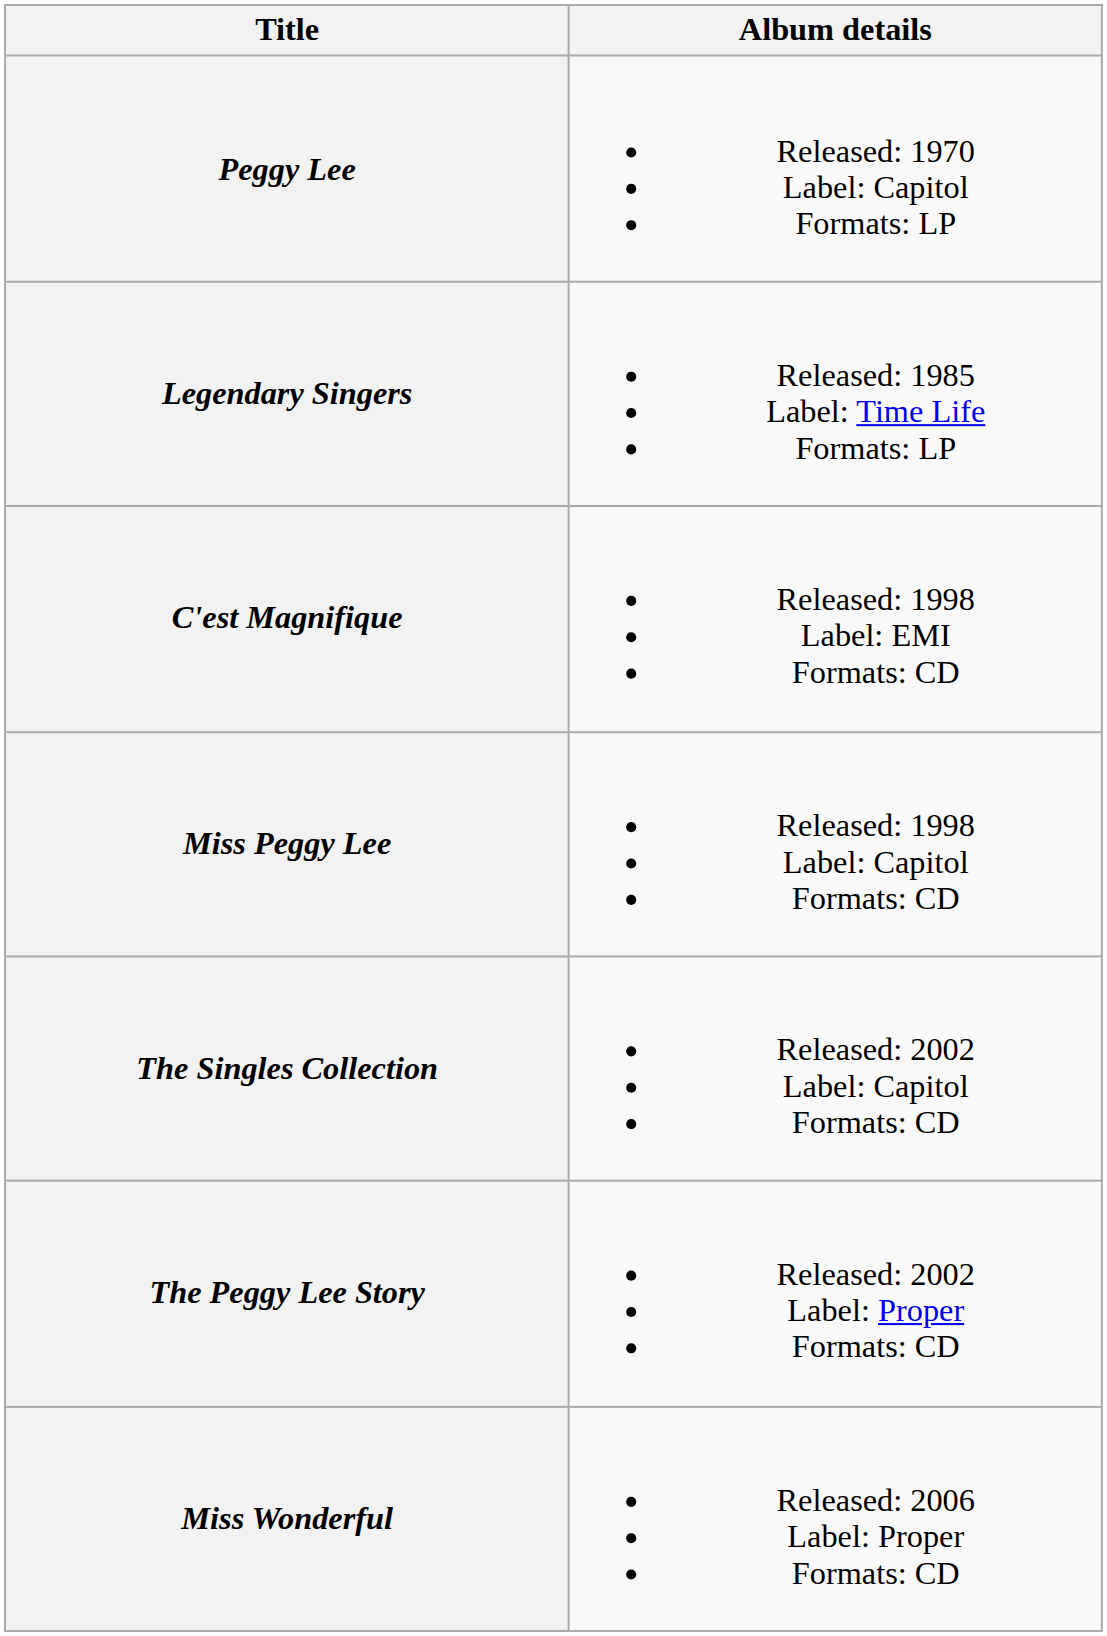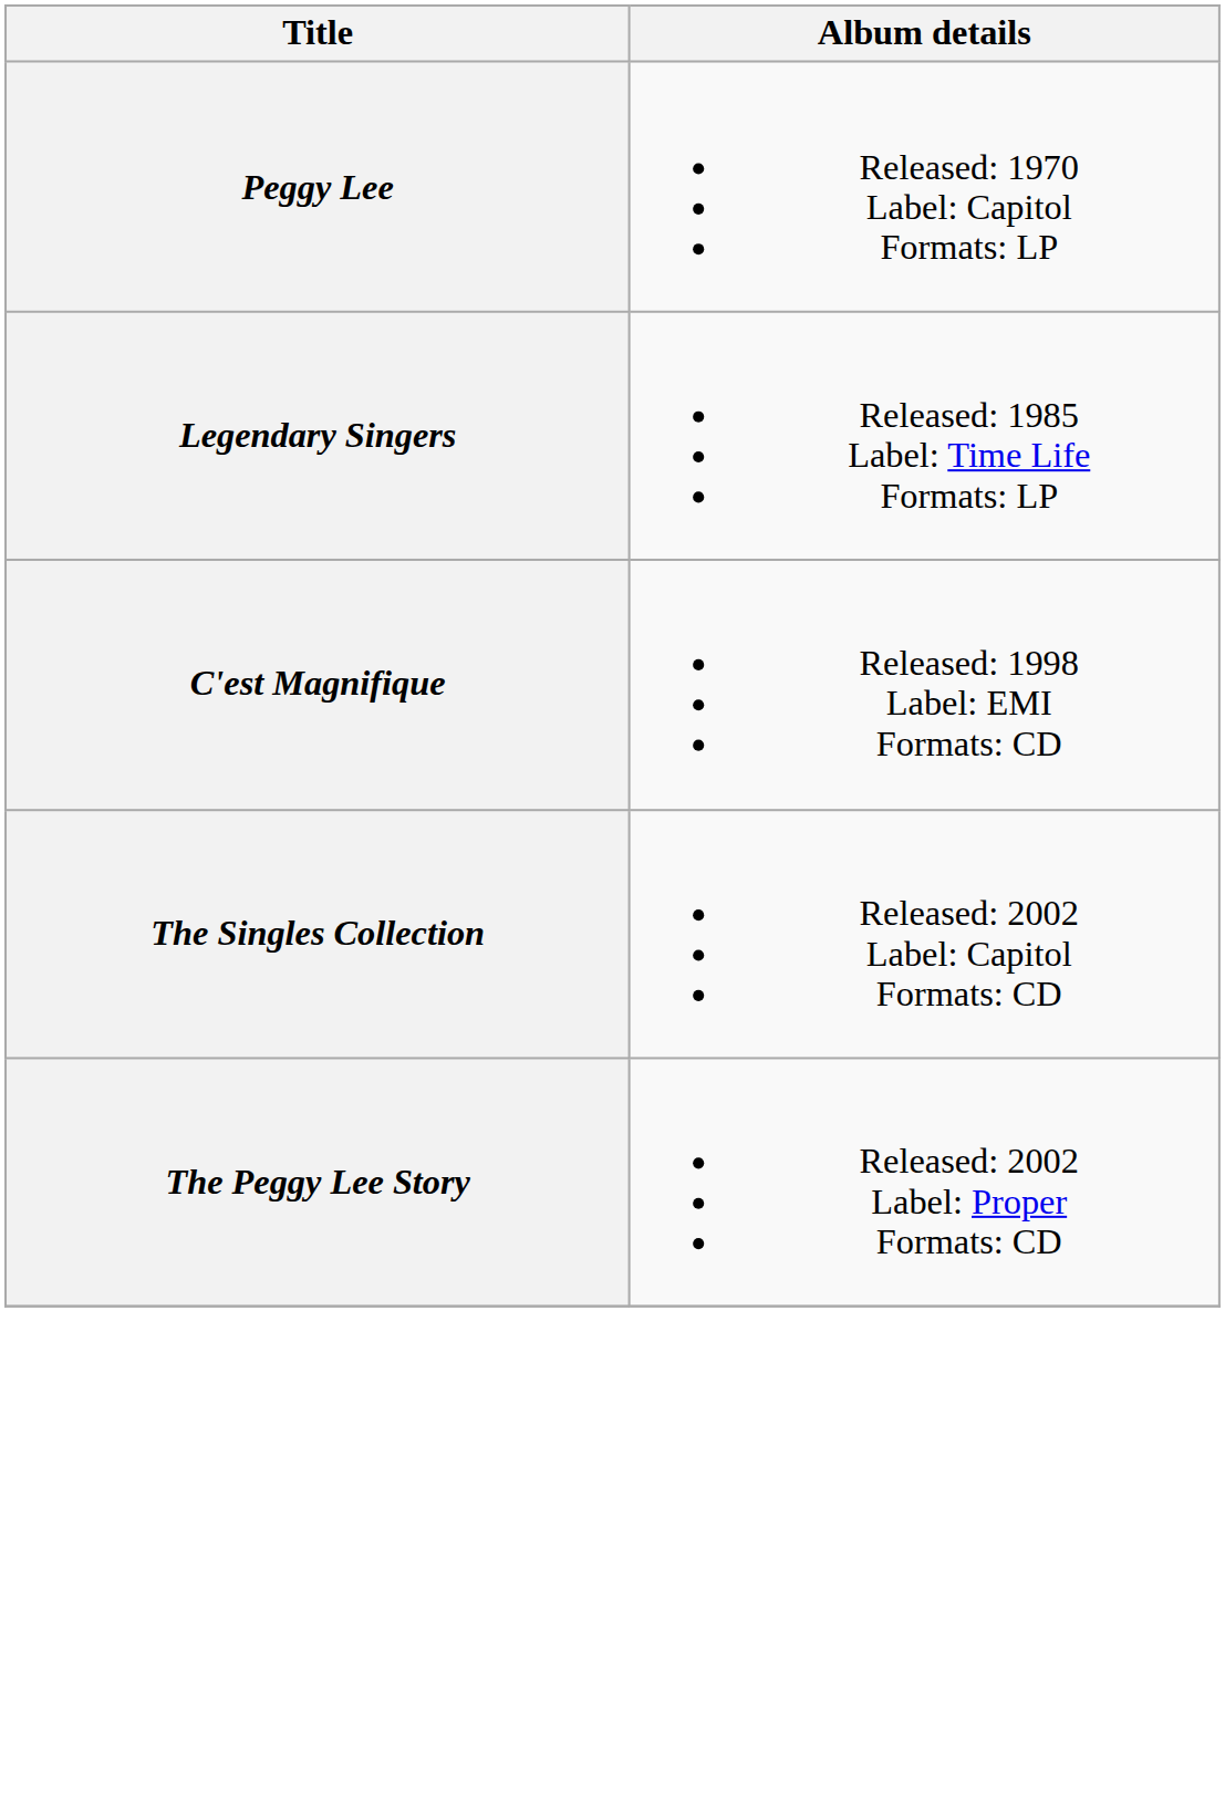 <table class="wikitable plainrowheaders" style="text-align:center;">
 <tr>
 <th scope="col" style="width:17em;">Title</th>
 <th scope="col" style="width:16em;">Album details</th>
 </tr>
 <tr>
 <th scope="row"><em>Peggy Lee</em></th>
 <td><br><ul><li>Released: 1970</li><li>Label: Capitol</li><li>Formats: LP</li></ul></td>
 </tr>
 <tr>
 <th scope="row"><em>Legendary Singers</em></th>
 <td><br><ul><li>Released: 1985</li><li>Label: <a href='#'>Time Life</a></li><li>Formats: LP</li></ul></td>
 </tr>
 <tr>
 <th scope="row"><em>C'est Magnifique</em></th>
 <td><br><ul><li>Released: 1998</li><li>Label: EMI</li><li>Formats: CD</li></ul></td>
 </tr>
 <tr>
-<th scope="row"><em>Miss Peggy Lee</em></th>
-<td><br><ul><li>Released: 1998</li><li>Label: Capitol</li><li>Formats: CD</li></ul></td>
-</tr>
-<tr>
 <th scope="row"><em>The Singles Collection</em></th>
 <td><br><ul><li>Released: 2002</li><li>Label: Capitol</li><li>Formats: CD</li></ul></td>
 </tr>
 <tr>
 <th scope="row"><em>The Peggy Lee Story</em></th>
 <td><br><ul><li>Released: 2002</li><li>Label: <a href='#'>Proper</a></li><li>Formats: CD</li></ul></td>
 </tr>
 <tr>
-<th scope="row"><em>Miss Wonderful</em></th>
-<td><br><ul><li>Released: 2006</li><li>Label: Proper</li><li>Formats: CD</li></ul></td>
-</tr>
-<tr>
 </tr>
 </table>
